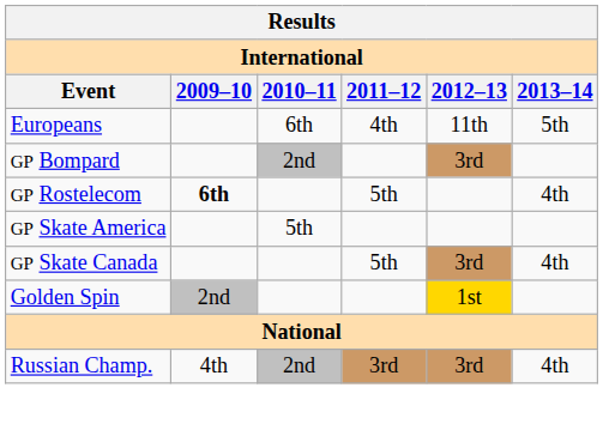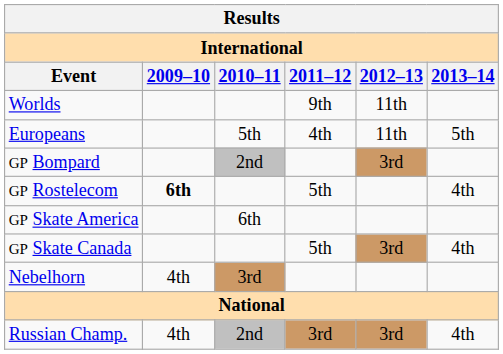 <table class="wikitable" style="text-align:center">
 <tr>
 <th colspan=6 align=center><strong>Results</strong></th>
 </tr>
 <tr>
 <th style="background-color: #ffdead; " colspan=6 align=center><strong>International</strong></th>
 </tr>
 <tr>
 <th>Event</th>
 <th><a href='#'>2009–10</a></th>
 <th><a href='#'>2010–11</a></th>
 <th><a href='#'>2011–12</a></th>
 <th><a href='#'>2012–13</a></th>
 <th><a href='#'>2013–14</a></th>
 </tr>
 <tr>
+<td align=left><a href='#'>Worlds</a></td>
+<td></td>
+<td></td>
+<td>9th</td>
+<td>11th</td>
+<td></td>
+</tr>
+<tr>
 <td align=left><a href='#'>Europeans</a></td>
 <td></td>
-<td>6th</td>
+<td>5th</td>
 <td>4th</td>
 <td>11th</td>
 <td>5th</td>
 </tr>
 <tr>
 <td align=left><small>GP</small> <a href='#'>Bompard</a></td>
 <td></td>
 <td bgcolor=silver>2nd</td>
 <td></td>
 <td bgcolor=cc9966>3rd</td>
 <td></td>
 </tr>
 <tr>
 <td align=left><small>GP</small> <a href='#'>Rostelecom</a></td>
 <td><strong>6th</strong></td>
 <td></td>
 <td>5th</td>
 <td></td>
 <td>4th</td>
 </tr>
 <tr>
 <td align=left><small>GP</small> <a href='#'>Skate America</a></td>
 <td></td>
-<td>5th</td>
+<td>6th</td>
 <td></td>
 <td></td>
 <td></td>
 </tr>
 <tr>
 <td align=left><small>GP</small> <a href='#'>Skate Canada</a></td>
 <td></td>
 <td></td>
 <td>5th</td>
 <td bgcolor=cc9966>3rd</td>
 <td>4th</td>
 </tr>
 <tr>
-<td align=left><a href='#'>Golden Spin</a></td>
-<td bgcolor=silver>2nd</td>
+<td align=left><a href='#'>Nebelhorn</a></td>
+<td>4th</td>
+<td bgcolor=cc9966>3rd</td>
 <td></td>
 <td></td>
-<td bgcolor=gold>1st</td>
 <td></td>
 </tr>
 <tr>
 <th style="background-color: #ffdead; " colspan=6 align=center><strong>National</strong></th>
 </tr>
 <tr>
 <td align=left><a href='#'>Russian Champ.</a></td>
 <td>4th</td>
 <td bgcolor=silver>2nd</td>
 <td bgcolor=cc9966>3rd</td>
 <td bgcolor=cc9966>3rd</td>
 <td>4th</td>
 </tr>
 </table>
